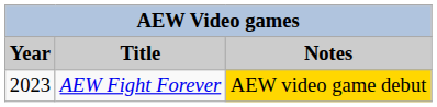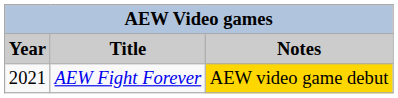 <table class="wikitable sortable">
 <tr style="text-align:center;">
 <th colspan=4 style="background:#B0C4DE;">AEW Video games</th>
 </tr>
 <tr style="text-align:center;">
 <th style="background: #ccc;">Year</th>
 <th style="background: #ccc;">Title</th>
 <th style="background: #ccc;">Notes</th>
 </tr>
 <tr>
-<td>2023</td>
+<td>2021</td>
 <td><em><a href='#'>AEW Fight Forever</a></em></td>
 <td style="background: gold;">AEW video game debut</td>
 </tr>
 </table>
